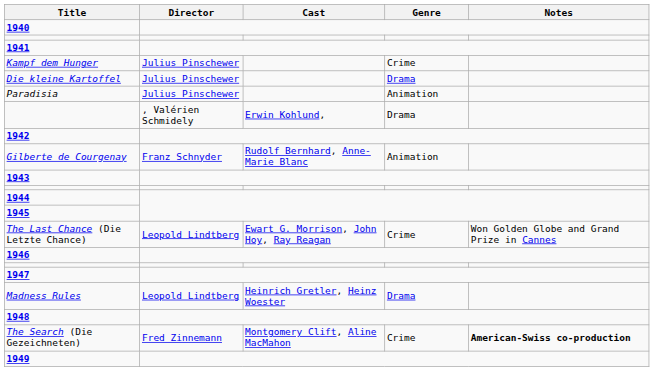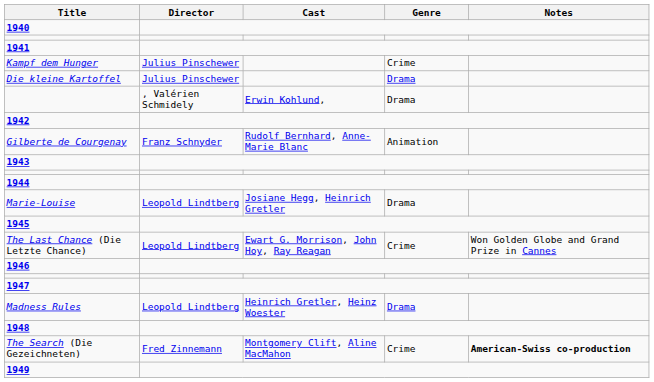 <table class="wikitable" style="width:100%;">
 <tr>
 <th style="width:21%;">Title</th>
 <th style="width:16%;">Director</th>
 <th style="width:22%;">Cast</th>
 <th style="width:13%;">Genre</th>
 <th style="width:28%;">Notes</th>
 </tr>
 <tr>
 <td><strong><a href='#'>1940</a></strong></td>
 </tr>
 <tr>
 <td></td>
 <td></td>
 <td></td>
 <td></td>
 <td></td>
 </tr>
 <tr>
 <td><strong><a href='#'>1941</a></strong></td>
 </tr>
 <tr>
 <td><em><a href='#'>Kampf dem Hunger</a> </em></td>
 <td><a href='#'>Julius Pinschewer</a></td>
 <td></td>
 <td>Crime</td>
 <td></td>
 </tr>
 <tr>
 <td><em><a href='#'>Die kleine Kartoffel</a> </em></td>
 <td><a href='#'>Julius Pinschewer</a></td>
 <td></td>
 <td><a href='#'>Drama</a></td>
 <td></td>
 </tr>
 <tr>
-<td><em>Paradisia </em></td>
-<td><a href='#'>Julius Pinschewer</a></td>
-<td></td>
-<td>Animation</td>
-<td></td>
-</tr>
-<tr>
 <td><em></em></td>
 <td>, Valérien Schmidely</td>
 <td><a href='#'>Erwin Kohlund</a>, </td>
 <td>Drama</td>
 <td></td>
 </tr>
 <tr>
 <td><strong><a href='#'>1942</a></strong></td>
 </tr>
 <tr>
 <td><em><a href='#'>Gilberte de Courgenay</a></em></td>
 <td><a href='#'>Franz Schnyder</a></td>
 <td><a href='#'>Rudolf Bernhard</a>, <a href='#'>Anne-Marie Blanc</a></td>
 <td>Animation</td>
 <td></td>
 </tr>
 <tr>
 <td><strong><a href='#'>1943</a></strong></td>
 </tr>
 <tr>
 <td></td>
 <td></td>
 <td></td>
 <td></td>
 <td></td>
 </tr>
 <tr>
 <td><strong><a href='#'>1944</a></strong></td>
+</tr>
+<tr>
+<td><em><a href='#'>Marie-Louise</a></em></td>
+<td><a href='#'>Leopold Lindtberg</a></td>
+<td><a href='#'>Josiane Hegg</a>, <a href='#'>Heinrich Gretler</a></td>
+<td>Drama</td>
+<td></td>
 </tr>
 <tr>
 <td><strong><a href='#'>1945</a></strong></td>
 </tr>
 <tr>
 <td><em><a href='#'>The Last Chance</a></em> (Die Letzte Chance)</td>
 <td><a href='#'>Leopold Lindtberg</a></td>
 <td><a href='#'>Ewart G. Morrison</a>, <a href='#'>John Hoy</a>, <a href='#'>Ray Reagan</a></td>
 <td>Crime</td>
 <td>Won Golden Globe and Grand Prize in <a href='#'>Cannes</a></td>
 </tr>
 <tr>
 <td><strong><a href='#'>1946</a></strong></td>
 </tr>
 <tr>
 <td></td>
 <td></td>
 <td></td>
 <td></td>
 <td></td>
 </tr>
 <tr>
 <td><strong><a href='#'>1947</a></strong></td>
 </tr>
 <tr>
 <td><em><a href='#'>Madness Rules</a></em></td>
 <td><a href='#'>Leopold Lindtberg</a></td>
 <td><a href='#'>Heinrich Gretler</a>, <a href='#'>Heinz Woester</a></td>
 <td><a href='#'>Drama</a></td>
 <td></td>
 </tr>
 <tr>
 <td><strong><a href='#'>1948</a></strong></td>
 </tr>
 <tr>
 <td><em><a href='#'>The Search</a></em> (Die Gezeichneten)</td>
 <td><a href='#'>Fred Zinnemann</a></td>
 <td><a href='#'>Montgomery Clift</a>, <a href='#'>Aline MacMahon</a></td>
 <td>Crime</td>
 <td><strong>American-Swiss co-production</strong></td>
 </tr>
 <tr>
 <td><strong><a href='#'>1949</a></strong></td>
 </tr>
 </table>
